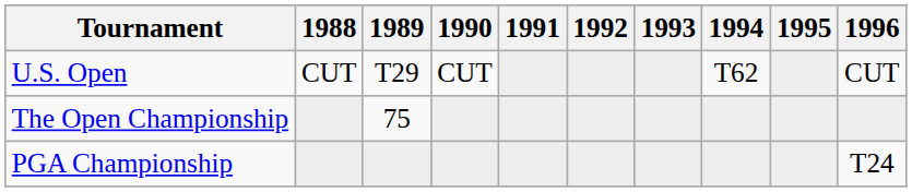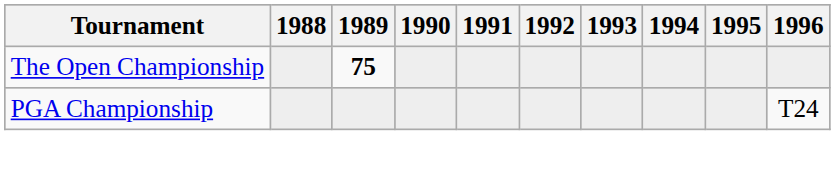 <table class="wikitable" style="font-size:95%;text-align:center;">
 <tr>
 <th>Tournament</th>
 <th>1988</th>
 <th>1989</th>
 <th>1990</th>
 <th>1991</th>
 <th>1992</th>
 <th>1993</th>
 <th>1994</th>
 <th>1995</th>
 <th>1996</th>
 </tr>
 <tr>
-<td align=left><a href='#'>U.S. Open</a></td>
-<td>CUT</td>
-<td>T29</td>
-<td>CUT</td>
-<td style="background:#eeeeee;"></td>
-<td style="background:#eeeeee;"></td>
-<td style="background:#eeeeee;"></td>
-<td>T62</td>
-<td style="background:#eeeeee;"></td>
-<td>CUT</td>
-</tr>
-<tr>
 <td align=left><a href='#'>The Open Championship</a></td>
 <td style="background:#eeeeee;"></td>
-<td>75</td>
+<td><strong>75</strong></td>
 <td style="background:#eeeeee;"></td>
 <td style="background:#eeeeee;"></td>
 <td style="background:#eeeeee;"></td>
 <td style="background:#eeeeee;"></td>
 <td style="background:#eeeeee;"></td>
 <td style="background:#eeeeee;"></td>
 <td style="background:#eeeeee;"></td>
 </tr>
 <tr>
 <td align=left><a href='#'>PGA Championship</a></td>
 <td style="background:#eeeeee;"></td>
 <td style="background:#eeeeee;"></td>
 <td style="background:#eeeeee;"></td>
 <td style="background:#eeeeee;"></td>
 <td style="background:#eeeeee;"></td>
 <td style="background:#eeeeee;"></td>
 <td style="background:#eeeeee;"></td>
 <td style="background:#eeeeee;"></td>
 <td>T24</td>
 </tr>
 </table>
